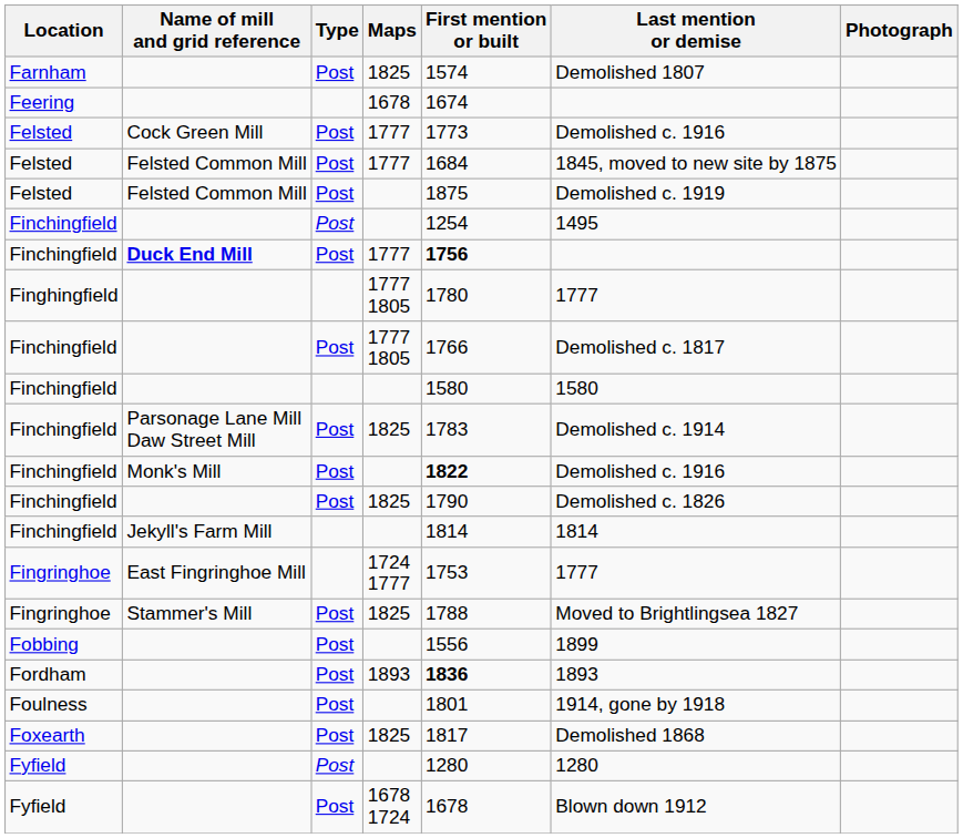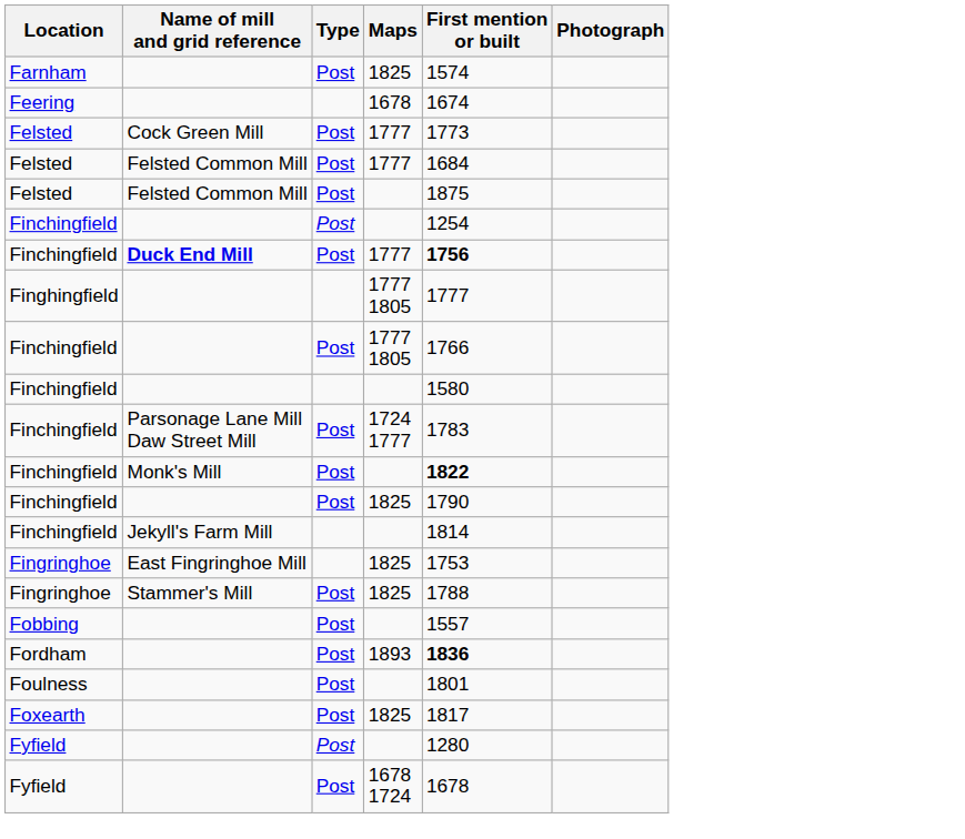 <table class="wikitable">
 <tr>
 <th>Location</th>
 <th>Name of mill<br>and grid reference</th>
 <th>Type</th>
 <th>Maps</th>
 <th>First mention<br>or built</th>
-<th>Last mention<br> or demise</th>
 <th>Photograph</th>
 </tr>
 <tr>
 <td><a href='#'>Farnham</a></td>
 <td></td>
 <td><a href='#'>Post</a></td>
 <td>1825</td>
 <td>1574</td>
-<td>Demolished 1807</td>
 <td></td>
 </tr>
 <tr>
 <td><a href='#'>Feering</a></td>
 <td></td>
 <td></td>
 <td>1678</td>
 <td>1674</td>
 <td></td>
-<td></td>
 </tr>
 <tr>
 <td><a href='#'>Felsted</a></td>
 <td>Cock Green Mill<br></td>
 <td><a href='#'>Post</a></td>
 <td>1777</td>
 <td>1773</td>
-<td>Demolished c. 1916</td>
 <td></td>
 </tr>
 <tr>
 <td>Felsted</td>
 <td>Felsted Common Mill<br></td>
 <td><a href='#'>Post</a></td>
 <td>1777</td>
 <td>1684</td>
-<td>1845, moved to new site by 1875</td>
 <td></td>
 </tr>
 <tr>
 <td>Felsted</td>
 <td>Felsted Common Mill<br></td>
 <td><a href='#'>Post</a></td>
 <td></td>
 <td>1875</td>
-<td>Demolished c. 1919</td>
 <td></td>
 </tr>
 <tr>
 <td><a href='#'>Finchingfield</a></td>
 <td></td>
 <td><em><a href='#'>Post</a></em></td>
 <td></td>
 <td>1254</td>
-<td>1495</td>
 <td></td>
 </tr>
 <tr>
 <td>Finchingfield</td>
 <td><strong><a href='#'>Duck End Mill</a></strong><br></td>
 <td><a href='#'>Post</a></td>
 <td>1777</td>
 <td><strong>1756</strong></td>
 <td></td>
-<td></td>
 </tr>
 <tr>
 <td>Finghingfield</td>
 <td></td>
 <td></td>
 <td>1777<br>1805</td>
-<td>1780</td>
 <td>1777</td>
 <td></td>
 </tr>
 <tr>
 <td>Finchingfield</td>
 <td></td>
 <td><a href='#'>Post</a></td>
 <td>1777<br>1805</td>
 <td>1766</td>
-<td>Demolished c. 1817</td>
 <td></td>
 </tr>
 <tr>
 <td>Finchingfield</td>
 <td></td>
 <td></td>
 <td></td>
 <td>1580</td>
-<td>1580</td>
 <td></td>
 </tr>
 <tr>
 <td>Finchingfield</td>
 <td>Parsonage Lane Mill<br>Daw Street Mill<br></td>
 <td><a href='#'>Post</a></td>
-<td>1825</td>
+<td>1724<br>1777</td>
 <td>1783</td>
-<td>Demolished c. 1914</td>
 <td></td>
 </tr>
 <tr>
 <td>Finchingfield</td>
 <td>Monk's Mill<br></td>
 <td><a href='#'>Post</a></td>
 <td></td>
 <td><strong>1822</strong></td>
-<td>Demolished c. 1916</td>
 <td></td>
 </tr>
 <tr>
 <td>Finchingfield</td>
 <td></td>
 <td><a href='#'>Post</a></td>
 <td>1825</td>
 <td>1790</td>
-<td>Demolished c. 1826</td>
 <td></td>
 </tr>
 <tr>
 <td>Finchingfield</td>
 <td>Jekyll's Farm Mill<br></td>
 <td></td>
 <td></td>
 <td>1814</td>
-<td>1814</td>
 <td></td>
 </tr>
 <tr>
 <td><a href='#'>Fingringhoe</a></td>
 <td>East Fingringhoe Mill <br></td>
 <td></td>
-<td>1724<br>1777</td>
+<td>1825</td>
 <td>1753</td>
-<td>1777</td>
 <td></td>
 </tr>
 <tr>
 <td>Fingringhoe</td>
 <td>Stammer's Mill <br></td>
 <td><a href='#'>Post</a></td>
 <td>1825</td>
 <td>1788</td>
-<td>Moved to Brightlingsea 1827</td>
 <td></td>
 </tr>
 <tr>
 <td><a href='#'>Fobbing</a></td>
 <td></td>
 <td><a href='#'>Post</a></td>
 <td></td>
-<td>1556</td>
-<td>1899</td>
+<td>1557</td>
 <td></td>
 </tr>
 <tr>
 <td>Fordham</td>
 <td></td>
 <td><a href='#'>Post</a></td>
 <td>1893</td>
 <td><strong>1836</strong></td>
-<td>1893</td>
 <td></td>
 </tr>
 <tr>
 <td>Foulness</td>
 <td></td>
 <td><a href='#'>Post</a></td>
 <td></td>
 <td>1801</td>
-<td>1914, gone by 1918</td>
 <td></td>
 </tr>
 <tr>
 <td><a href='#'>Foxearth</a></td>
 <td></td>
 <td><a href='#'>Post</a></td>
 <td>1825</td>
 <td>1817</td>
-<td>Demolished 1868</td>
 <td></td>
 </tr>
 <tr>
 <td><a href='#'>Fyfield</a></td>
 <td></td>
 <td><em><a href='#'>Post</a></em></td>
 <td></td>
-<td>1280</td>
 <td>1280</td>
 <td></td>
 </tr>
 <tr>
 <td>Fyfield</td>
 <td></td>
 <td><a href='#'>Post</a></td>
 <td>1678<br>1724</td>
 <td>1678</td>
-<td>Blown down 1912</td>
 <td></td>
 </tr>
 </table>
